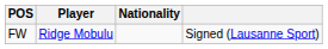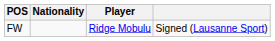 <table class="wikitable">
 <tr>
 <th>POS</th>
+<th>Nationality</th>
 <th>Player</th>
-<th>Nationality</th>
 <th></th>
 </tr>
 <tr>
 <td>FW</td>
+<td></td>
 <td><a href='#'>Ridge Mobulu</a></td>
-<td></td>
 <td>Signed (<a href='#'>Lausanne Sport</a>)</td>
 </tr>
 </table>
